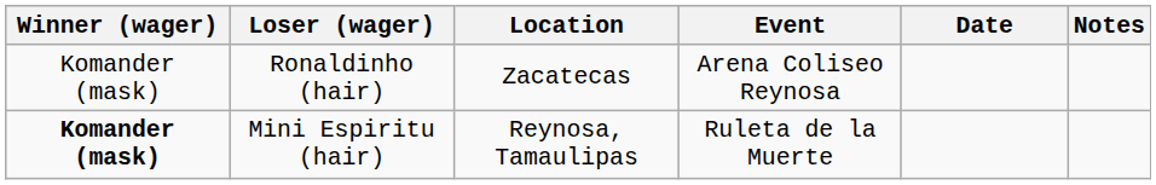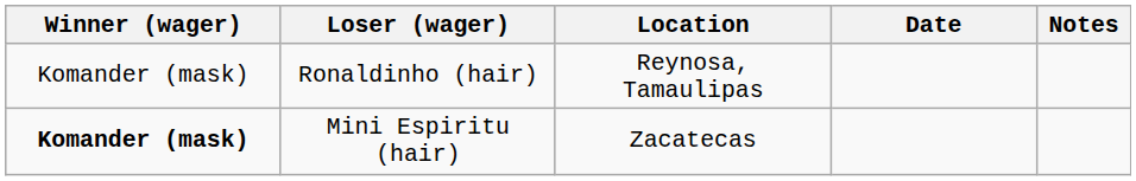 <table class="wikitable sortable" width=100%  style="text-align: center">
 <tr>
 <th width=20% scope="col">Winner (wager)</th>
 <th width=20% scope="col">Loser (wager)</th>
 <th width=20% scope="col">Location</th>
-<th width=20% scope="col">Event</th>
 <th width=15% scope="col">Date</th>
 <th class="unsortable" width=5% scope="col">Notes</th>
 </tr>
 <tr>
 <td>Komander (mask)</td>
 <td>Ronaldinho (hair)</td>
-<td>Zacatecas</td>
-<td>Arena Coliseo Reynosa</td>
+<td>Reynosa, Tamaulipas</td>
 <td></td>
 <td></td>
 </tr>
 <tr align="center">
 <td><strong>Komander (mask)</strong></td>
 <td>Mini Espiritu (hair)</td>
-<td>Reynosa, Tamaulipas</td>
-<td>Ruleta de la Muerte</td>
+<td>Zacatecas</td>
 <td></td>
 <td></td>
 </tr>
 </table>
